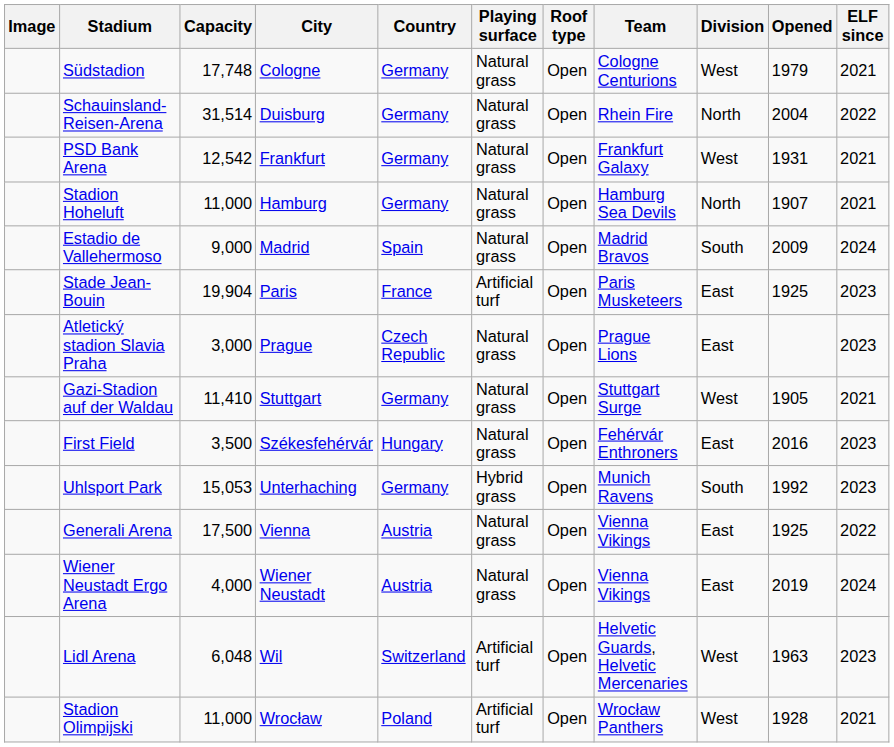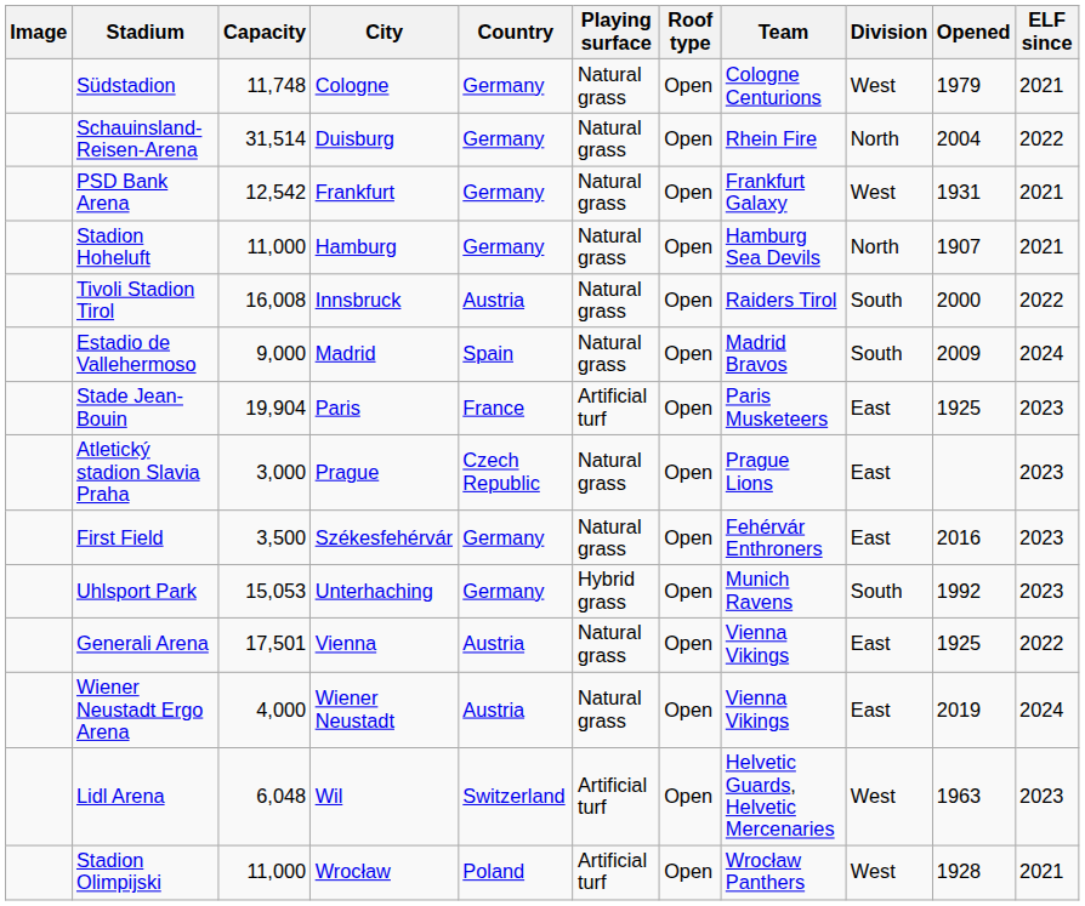 <table class="wikitable sortable">
 <tr>
 <th>Image</th>
 <th>Stadium</th>
 <th>Capacity</th>
 <th>City</th>
 <th>Country</th>
 <th>Playing surface</th>
 <th>Roof type</th>
 <th>Team</th>
 <th>Division</th>
 <th>Opened</th>
 <th>ELF since</th>
 </tr>
 <tr>
 <td></td>
 <td><a href='#'>Südstadion</a></td>
-<td align="right">17,748</td>
+<td align="right">11,748</td>
 <td><a href='#'>Cologne</a></td>
 <td><a href='#'>Germany</a></td>
 <td>Natural grass</td>
 <td>Open</td>
 <td><a href='#'>Cologne Centurions</a></td>
 <td>West</td>
 <td>1979</td>
 <td>2021</td>
 </tr>
 <tr>
 <td></td>
 <td><a href='#'>Schauinsland-Reisen-Arena</a></td>
 <td align="right">31,514</td>
 <td><a href='#'>Duisburg</a></td>
 <td><a href='#'>Germany</a></td>
 <td>Natural grass</td>
 <td>Open</td>
 <td><a href='#'>Rhein Fire</a></td>
 <td>North</td>
 <td>2004</td>
 <td>2022</td>
 </tr>
 <tr>
 <td></td>
 <td><a href='#'>PSD Bank Arena</a></td>
 <td align="right">12,542</td>
 <td><a href='#'>Frankfurt</a></td>
 <td><a href='#'>Germany</a></td>
 <td>Natural grass</td>
 <td>Open</td>
 <td><a href='#'>Frankfurt Galaxy</a></td>
 <td>West</td>
 <td>1931</td>
 <td>2021</td>
 </tr>
 <tr>
 <td></td>
 <td><a href='#'>Stadion Hoheluft</a></td>
 <td align="right">11,000</td>
 <td><a href='#'>Hamburg</a></td>
 <td><a href='#'>Germany</a></td>
 <td>Natural grass</td>
 <td>Open</td>
 <td><a href='#'>Hamburg Sea Devils</a></td>
 <td>North</td>
 <td>1907</td>
 <td>2021</td>
 </tr>
 <tr>
 <td></td>
+<td><a href='#'>Tivoli Stadion Tirol</a></td>
+<td align="right">16,008</td>
+<td><a href='#'>Innsbruck</a></td>
+<td><a href='#'>Austria</a></td>
+<td>Natural grass</td>
+<td>Open</td>
+<td><a href='#'>Raiders Tirol</a></td>
+<td>South</td>
+<td>2000</td>
+<td>2022</td>
+</tr>
+<tr>
+<td></td>
 <td><a href='#'>Estadio de Vallehermoso</a></td>
 <td align="right">9,000</td>
 <td><a href='#'>Madrid</a></td>
 <td><a href='#'>Spain</a></td>
 <td>Natural grass</td>
 <td>Open</td>
 <td><a href='#'>Madrid Bravos</a></td>
 <td>South</td>
 <td>2009</td>
 <td>2024</td>
 </tr>
 <tr>
 <td></td>
 <td><a href='#'>Stade Jean-Bouin</a></td>
 <td align="right">19,904</td>
 <td><a href='#'>Paris</a></td>
 <td><a href='#'>France</a></td>
 <td>Artificial turf</td>
 <td>Open</td>
 <td><a href='#'>Paris Musketeers</a></td>
 <td>East</td>
 <td>1925</td>
 <td>2023</td>
 </tr>
 <tr>
 <td></td>
 <td><a href='#'>Atletický stadion Slavia Praha</a></td>
 <td align="right">3,000</td>
 <td><a href='#'>Prague</a></td>
 <td><a href='#'>Czech Republic</a></td>
 <td>Natural grass</td>
 <td>Open</td>
 <td><a href='#'>Prague Lions</a></td>
 <td>East</td>
 <td></td>
 <td>2023</td>
 </tr>
 <tr>
 <td></td>
-<td><a href='#'>Gazi-Stadion auf der Waldau</a></td>
-<td align="right">11,410</td>
-<td><a href='#'>Stuttgart</a></td>
-<td><a href='#'>Germany</a></td>
-<td>Natural grass</td>
-<td>Open</td>
-<td><a href='#'>Stuttgart Surge</a></td>
-<td>West</td>
-<td>1905</td>
-<td>2021</td>
-</tr>
-<tr>
-<td></td>
 <td><a href='#'>First Field</a></td>
 <td align="right">3,500</td>
 <td><a href='#'>Székesfehérvár</a></td>
-<td><a href='#'>Hungary</a></td>
+<td><a href='#'>Germany</a></td>
 <td>Natural grass</td>
 <td>Open</td>
 <td><a href='#'>Fehérvár Enthroners</a></td>
 <td>East</td>
 <td>2016</td>
 <td>2023</td>
 </tr>
 <tr>
 <td></td>
 <td><a href='#'>Uhlsport Park</a></td>
 <td align="right">15,053</td>
 <td><a href='#'>Unterhaching</a></td>
 <td><a href='#'>Germany</a></td>
 <td>Hybrid grass</td>
 <td>Open</td>
 <td><a href='#'>Munich Ravens</a></td>
 <td>South</td>
 <td>1992</td>
 <td>2023</td>
 </tr>
 <tr>
 <td></td>
 <td><a href='#'>Generali Arena</a></td>
-<td align="right">17,500</td>
+<td align="right">17,501</td>
 <td><a href='#'>Vienna</a></td>
 <td><a href='#'>Austria</a></td>
 <td>Natural grass</td>
 <td>Open</td>
 <td><a href='#'>Vienna Vikings</a></td>
 <td>East</td>
 <td>1925</td>
 <td>2022</td>
 </tr>
 <tr>
 <td></td>
 <td><a href='#'>Wiener Neustadt Ergo Arena</a></td>
 <td align="right">4,000</td>
 <td><a href='#'>Wiener Neustadt</a></td>
 <td><a href='#'>Austria</a></td>
 <td>Natural grass</td>
 <td>Open</td>
 <td><a href='#'>Vienna Vikings</a></td>
 <td>East</td>
 <td>2019</td>
 <td>2024</td>
 </tr>
 <tr>
 <td></td>
 <td><a href='#'>Lidl Arena</a></td>
 <td align="right">6,048</td>
 <td><a href='#'>Wil</a></td>
 <td><a href='#'>Switzerland</a></td>
 <td>Artificial turf</td>
 <td>Open</td>
 <td><a href='#'>Helvetic Guards</a>,<br><a href='#'>Helvetic Mercenaries</a></td>
 <td>West</td>
 <td>1963</td>
 <td>2023</td>
 </tr>
 <tr>
 <td></td>
 <td><a href='#'>Stadion Olimpijski</a></td>
 <td align="right">11,000</td>
 <td><a href='#'>Wrocław</a></td>
 <td><a href='#'>Poland</a></td>
 <td>Artificial turf</td>
 <td>Open</td>
 <td><a href='#'>Wrocław Panthers</a></td>
 <td>West</td>
 <td>1928</td>
 <td>2021</td>
 </tr>
 </table>
